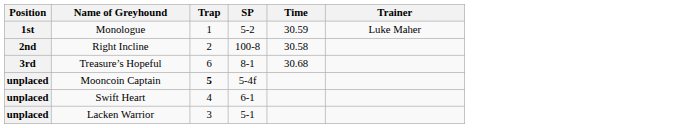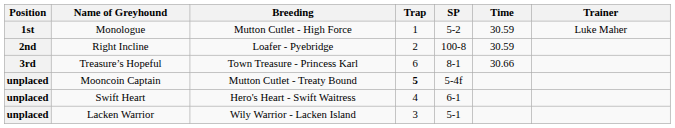 <table class="wikitable" style="text-align:center">
 <tr>
 <th width=50>Position</th>
 <th width=200>Name of Greyhound</th>
+<th width=300>Breeding</th>
 <th width=50>Trap</th>
 <th width=50>SP</th>
 <th width=80>Time</th>
 <th width=200>Trainer</th>
 </tr>
 <tr>
 <th>1st</th>
 <td>Monologue</td>
+<td>Mutton Cutlet - High Force</td>
 <td>1</td>
 <td>5-2</td>
 <td>30.59</td>
 <td>Luke Maher</td>
 </tr>
 <tr>
 <th>2nd</th>
 <td>Right Incline</td>
+<td>Loafer - Pyebridge</td>
 <td>2</td>
 <td>100-8</td>
-<td>30.58</td>
+<td>30.59</td>
 <td></td>
 </tr>
 <tr>
 <th>3rd</th>
 <td>Treasure’s Hopeful</td>
+<td>Town Treasure - Princess Karl</td>
 <td>6</td>
 <td>8-1</td>
-<td>30.68</td>
+<td>30.66</td>
 <td></td>
 </tr>
 <tr>
 <th>unplaced</th>
 <td>Mooncoin Captain</td>
+<td>Mutton Cutlet - Treaty Bound</td>
 <td><strong>5</strong></td>
 <td>5-4f</td>
 <td></td>
 <td></td>
 </tr>
 <tr>
 <th>unplaced</th>
 <td>Swift Heart</td>
+<td>Hero's Heart - Swift Waitress</td>
 <td>4</td>
 <td>6-1</td>
 <td></td>
 <td></td>
 </tr>
 <tr>
 <th>unplaced</th>
 <td>Lacken Warrior</td>
+<td>Wily Warrior - Lacken Island</td>
 <td>3</td>
 <td>5-1</td>
 <td></td>
 <td></td>
 </tr>
 </table>
